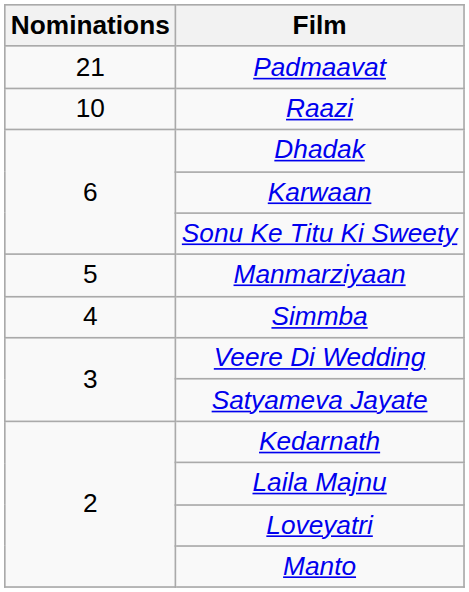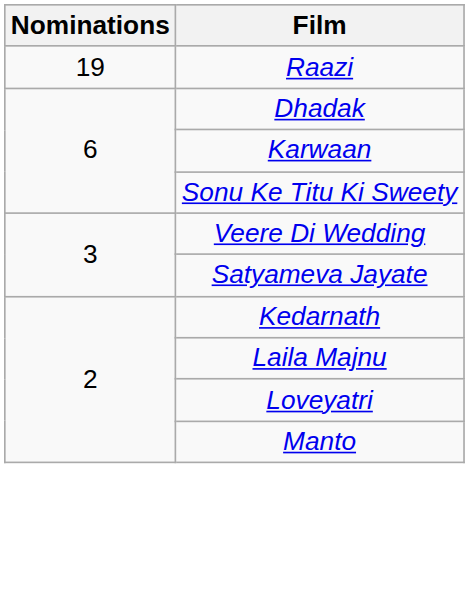 <table class="wikitable" rowspan="2" style="text-align:center;">
 <tr>
 <th scope="col" style="width:55px;">Nominations</th>
 <th scope="col" style="text-align:center;">Film</th>
 </tr>
 <tr>
-<td>21</td>
-<td><em><a href='#'>Padmaavat</a></em></td>
-</tr>
-<tr>
-<td>10</td>
+<td>19</td>
 <td><em><a href='#'>Raazi</a></em></td>
 </tr>
 <tr>
 <td rowspan="3">6</td>
 <td><em><a href='#'>Dhadak</a></em></td>
 </tr>
 <tr>
 <td><em><a href='#'>Karwaan</a></em></td>
 </tr>
 <tr>
 <td><em><a href='#'>Sonu Ke Titu Ki Sweety</a></em></td>
-</tr>
-<tr>
-<td>5</td>
-<td><em><a href='#'>Manmarziyaan</a></em></td>
-</tr>
-<tr>
-<td>4</td>
-<td><em><a href='#'>Simmba</a></em></td>
 </tr>
 <tr>
 <td rowspan="2">3</td>
 <td><em><a href='#'>Veere Di Wedding</a></em></td>
 </tr>
 <tr>
 <td><em><a href='#'>Satyameva Jayate</a></em></td>
 </tr>
 <tr>
 <td rowspan="4">2</td>
 <td><em><a href='#'>Kedarnath</a></em></td>
 </tr>
 <tr>
 <td><em><a href='#'>Laila Majnu</a></em></td>
 </tr>
 <tr>
 <td><em><a href='#'>Loveyatri</a></em></td>
 </tr>
 <tr>
 <td><em><a href='#'>Manto</a></em></td>
 </tr>
 </table>
